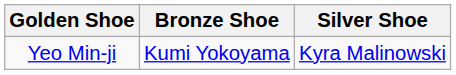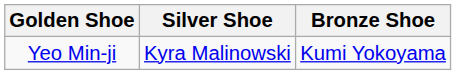 <table class=wikitable style="text-align:center; margin:auto">
 <tr>
 <th>Golden Shoe</th>
+<th>Silver Shoe</th>
 <th>Bronze Shoe</th>
-<th>Silver Shoe</th>
 </tr>
 <tr>
 <td> <a href='#'>Yeo Min-ji</a></td>
+<td> <a href='#'>Kyra Malinowski</a></td>
 <td> <a href='#'>Kumi Yokoyama</a></td>
-<td> <a href='#'>Kyra Malinowski</a></td>
 </tr>
 </table>
